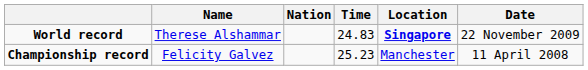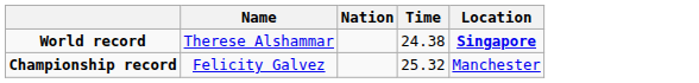 <table class=wikitable style=text-align:center>
 <tr>
 <th></th>
 <th>Name</th>
 <th>Nation</th>
 <th>Time</th>
 <th>Location</th>
-<th>Date</th>
 </tr>
 <tr>
 <td><strong>World record</strong></td>
 <td><a href='#'>Therese Alshammar</a></td>
 <td></td>
-<td align=left>24.83</td>
+<td align=left>24.38</td>
 <td><strong><a href='#'>Singapore</a></strong></td>
-<td>22 November 2009</td>
 </tr>
 <tr>
 <td><strong>Championship record</strong></td>
 <td><a href='#'>Felicity Galvez</a></td>
 <td></td>
-<td align=left>25.23</td>
+<td align=left>25.32</td>
 <td><a href='#'>Manchester</a></td>
-<td>11 April 2008</td>
 </tr>
 </table>
